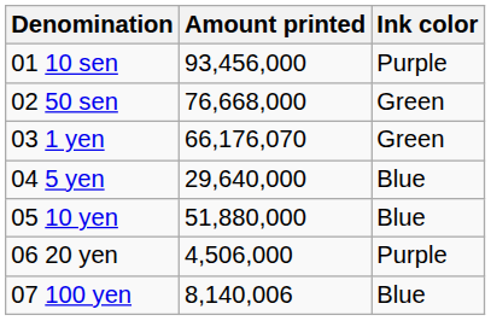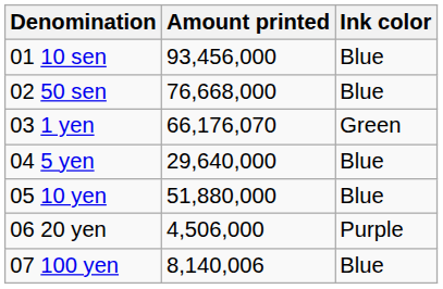 <table class="wikitable sortable">
 <tr>
 <th>Denomination</th>
 <th>Amount printed</th>
 <th>Ink color</th>
 </tr>
 <tr>
 <td><span>01</span> <a href='#'>10 sen</a></td>
 <td>93,456,000</td>
-<td>Purple</td>
+<td>Blue</td>
 </tr>
 <tr>
 <td><span>02</span> <a href='#'>50 sen</a></td>
 <td>76,668,000</td>
-<td>Green</td>
+<td>Blue</td>
 </tr>
 <tr>
 <td><span>03</span> <a href='#'>1 yen</a></td>
 <td>66,176,070</td>
 <td>Green</td>
 </tr>
 <tr>
 <td><span>04</span> <a href='#'>5 yen</a></td>
 <td>29,640,000</td>
 <td>Blue</td>
 </tr>
 <tr>
 <td><span>05</span> <a href='#'>10 yen</a></td>
 <td>51,880,000</td>
 <td>Blue</td>
 </tr>
 <tr>
 <td><span>06</span> 20 yen</td>
 <td>4,506,000</td>
 <td>Purple</td>
 </tr>
 <tr>
 <td><span>07</span> <a href='#'>100 yen</a></td>
 <td>8,140,006</td>
 <td>Blue</td>
 </tr>
 </table>
